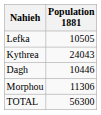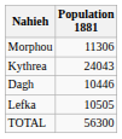 <table class="wikitable sortable">
 <tr>
 <th scope="col">Nahieh</th>
 <th scope="col">Population<br> 1881</th>
 </tr>
 <tr>
-<td align="left">Lefka</td>
-<td align="right">10505</td>
+<td align="left">Morphou</td>
+<td align="right">11306</td>
 </tr>
 <tr>
 <td align="left">Kythrea</td>
 <td align="right">24043</td>
 </tr>
 <tr>
 <td align="left">Dagh</td>
 <td align="right">10446</td>
 </tr>
 <tr>
-<td align="left">Morphou</td>
-<td align="right">11306</td>
+<td align="left">Lefka</td>
+<td align="right">10505</td>
 </tr>
 <tr>
 <td align="left">TOTAL</td>
 <td align="right">56300</td>
 </tr>
 </table>
